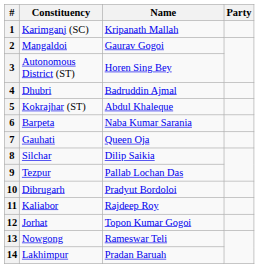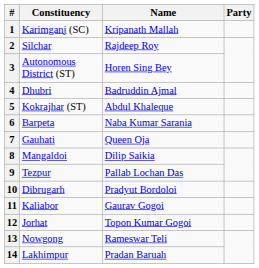 <table class="wikitable sortable">
 <tr>
 <th>#</th>
 <th style="width:120px">Constituency</th>
 <th style="width:180px">Name</th>
 <th colspan=2>Party</th>
 </tr>
 <tr>
 <th>1</th>
 <td><a href='#'>Karimganj</a> (SC)</td>
 <td><a href='#'>Kripanath Mallah</a></td>
 <td></td>
 </tr>
 <tr>
 <th>2</th>
-<td><a href='#'>Mangaldoi</a></td>
-<td><a href='#'>Gaurav Gogoi</a></td>
+<td><a href='#'>Silchar</a></td>
+<td><a href='#'>Rajdeep Roy</a></td>
 </tr>
 <tr>
 <th>3</th>
 <td><a href='#'>Autonomous District</a> (ST)</td>
 <td><a href='#'>Horen Sing Bey</a></td>
 </tr>
 <tr>
 <th>4</th>
 <td><a href='#'>Dhubri</a></td>
 <td><a href='#'>Badruddin Ajmal</a></td>
 <td></td>
 </tr>
 <tr>
 <th>5</th>
 <td><a href='#'>Kokrajhar</a> (ST)</td>
 <td><a href='#'>Abdul Khaleque</a></td>
 <td></td>
 </tr>
 <tr>
 <th>6</th>
 <td><a href='#'>Barpeta</a></td>
 <td><a href='#'>Naba Kumar Sarania</a></td>
 <td></td>
 </tr>
 <tr>
 <th>7</th>
 <td><a href='#'>Gauhati</a></td>
 <td><a href='#'>Queen Oja</a></td>
 <td></td>
 </tr>
 <tr>
 <th>8</th>
-<td><a href='#'>Silchar</a></td>
+<td><a href='#'>Mangaldoi</a></td>
 <td><a href='#'>Dilip Saikia</a></td>
 </tr>
 <tr>
 <th>9</th>
 <td><a href='#'>Tezpur</a></td>
 <td><a href='#'>Pallab Lochan Das</a></td>
 </tr>
 <tr>
 <th>10</th>
 <td><a href='#'>Dibrugarh</a></td>
 <td><a href='#'>Pradyut Bordoloi</a></td>
 <td></td>
 </tr>
 <tr>
 <th>11</th>
 <td><a href='#'>Kaliabor</a></td>
-<td><a href='#'>Rajdeep Roy</a></td>
+<td><a href='#'>Gaurav Gogoi</a></td>
 </tr>
 <tr>
 <th>12</th>
 <td><a href='#'>Jorhat</a></td>
 <td><a href='#'>Topon Kumar Gogoi</a></td>
 <td></td>
 </tr>
 <tr>
 <th>13</th>
 <td><a href='#'>Nowgong</a></td>
 <td><a href='#'>Rameswar Teli</a></td>
 </tr>
 <tr>
 <th>14</th>
 <td><a href='#'>Lakhimpur</a></td>
 <td><a href='#'>Pradan Baruah</a></td>
 </tr>
 </table>
